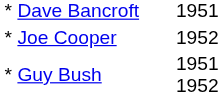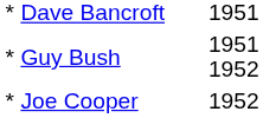 <table>
 <tr>
 <td>* <a href='#'>Dave Bancroft</a>      </td>
 <td>1951</td>
 </tr>
 <tr>
+<td>* <a href='#'>Guy Bush</a></td>
+<td>1951<br>1952</td>
+</tr>
+<tr>
 <td>* <a href='#'>Joe Cooper</a></td>
 <td>1952</td>
 </tr>
 <tr>
-<td>* <a href='#'>Guy Bush</a></td>
-<td>1951<br>1952</td>
-</tr>
-<tr>
 </tr>
 </table>
